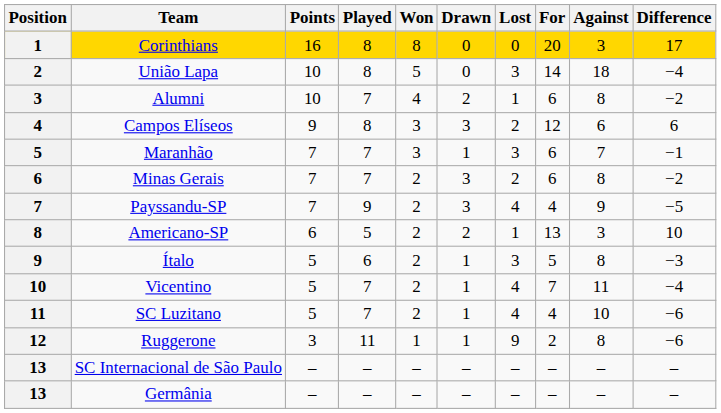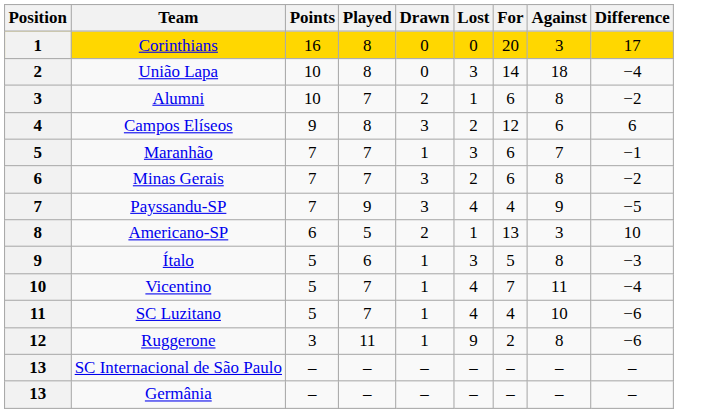 <table class="wikitable" style="text-align:center">
 <tr>
 <th>Position</th>
 <th>Team</th>
 <th>Points</th>
 <th>Played</th>
-<th>Won</th>
 <th>Drawn</th>
 <th>Lost</th>
 <th>For</th>
 <th>Against</th>
 <th>Difference</th>
 </tr>
 <tr style="background: gold;">
 <th>1</th>
 <td><a href='#'>Corinthians</a></td>
 <td>16</td>
-<td>8</td>
 <td>8</td>
 <td>0</td>
 <td>0</td>
 <td>20</td>
 <td>3</td>
 <td>17</td>
 </tr>
 <tr>
 <th>2</th>
 <td><a href='#'>União Lapa</a></td>
 <td>10</td>
 <td>8</td>
-<td>5</td>
 <td>0</td>
 <td>3</td>
 <td>14</td>
 <td>18</td>
 <td>−4</td>
 </tr>
 <tr>
 <th>3</th>
 <td><a href='#'>Alumni</a></td>
 <td>10</td>
 <td>7</td>
-<td>4</td>
 <td>2</td>
 <td>1</td>
 <td>6</td>
 <td>8</td>
 <td>−2</td>
 </tr>
 <tr>
 <th>4</th>
 <td><a href='#'>Campos Elíseos</a></td>
 <td>9</td>
 <td>8</td>
 <td>3</td>
-<td>3</td>
 <td>2</td>
 <td>12</td>
 <td>6</td>
 <td>6</td>
 </tr>
 <tr>
 <th>5</th>
 <td><a href='#'>Maranhão</a></td>
 <td>7</td>
 <td>7</td>
-<td>3</td>
 <td>1</td>
 <td>3</td>
 <td>6</td>
 <td>7</td>
 <td>−1</td>
 </tr>
 <tr>
 <th>6</th>
 <td><a href='#'>Minas Gerais</a></td>
 <td>7</td>
 <td>7</td>
-<td>2</td>
 <td>3</td>
 <td>2</td>
 <td>6</td>
 <td>8</td>
 <td>−2</td>
 </tr>
 <tr>
 <th>7</th>
 <td><a href='#'>Payssandu-SP</a></td>
 <td>7</td>
 <td>9</td>
-<td>2</td>
 <td>3</td>
 <td>4</td>
 <td>4</td>
 <td>9</td>
 <td>−5</td>
 </tr>
 <tr>
 <th>8</th>
 <td><a href='#'>Americano-SP</a></td>
 <td>6</td>
 <td>5</td>
 <td>2</td>
-<td>2</td>
 <td>1</td>
 <td>13</td>
 <td>3</td>
 <td>10</td>
 </tr>
 <tr>
 <th>9</th>
 <td><a href='#'>Ítalo</a></td>
 <td>5</td>
 <td>6</td>
-<td>2</td>
 <td>1</td>
 <td>3</td>
 <td>5</td>
 <td>8</td>
 <td>−3</td>
 </tr>
 <tr>
 <th>10</th>
 <td><a href='#'>Vicentino</a></td>
 <td>5</td>
 <td>7</td>
-<td>2</td>
 <td>1</td>
 <td>4</td>
 <td>7</td>
 <td>11</td>
 <td>−4</td>
 </tr>
 <tr>
 <th>11</th>
 <td><a href='#'>SC Luzitano</a></td>
 <td>5</td>
 <td>7</td>
-<td>2</td>
 <td>1</td>
 <td>4</td>
 <td>4</td>
 <td>10</td>
 <td>−6</td>
 </tr>
 <tr>
 <th>12</th>
 <td><a href='#'>Ruggerone</a></td>
 <td>3</td>
 <td>11</td>
 <td>1</td>
-<td>1</td>
 <td>9</td>
 <td>2</td>
 <td>8</td>
 <td>−6</td>
 </tr>
 <tr>
 <th>13</th>
 <td><a href='#'>SC Internacional de São Paulo</a></td>
-<td>–</td>
 <td>–</td>
 <td>–</td>
 <td>–</td>
 <td>–</td>
 <td>–</td>
 <td>–</td>
 <td>–</td>
 </tr>
 <tr>
 <th>13</th>
 <td><a href='#'>Germânia</a></td>
 <td>–</td>
 <td>–</td>
 <td>–</td>
 <td>–</td>
 <td>–</td>
 <td>–</td>
 <td>–</td>
-<td>–</td>
 </tr>
 </table>
